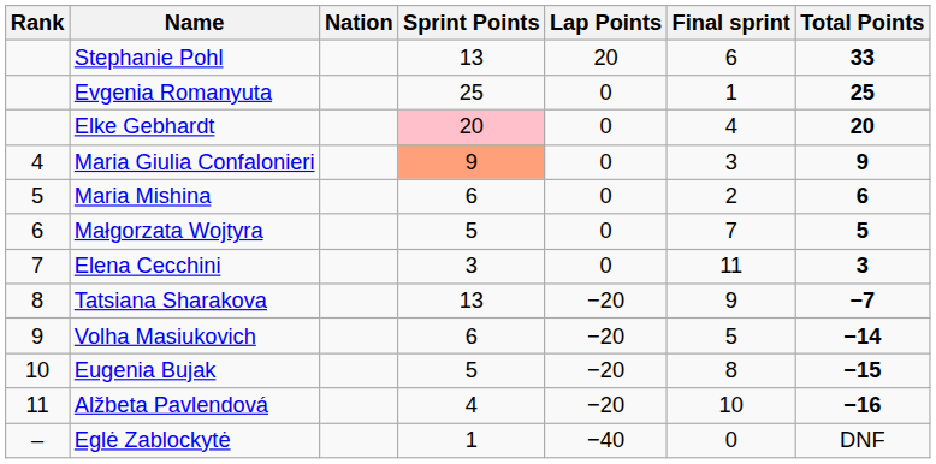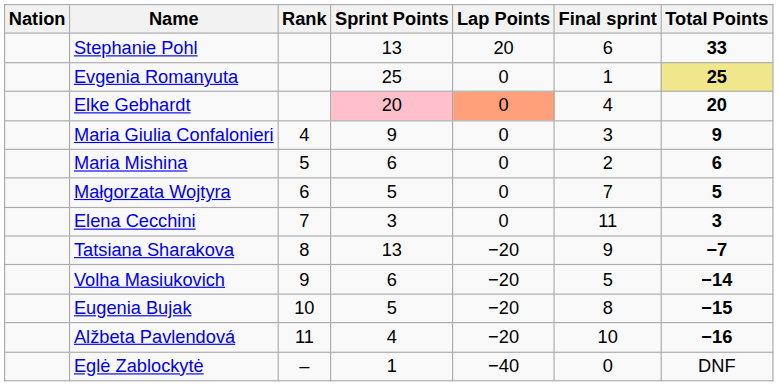 <table class="wikitable sortable" style="text-align:center">
 <tr>
+<th>Nation</th>
+<th>Name</th>
 <th>Rank</th>
-<th>Name</th>
-<th>Nation</th>
 <th>Sprint Points</th>
 <th>Lap Points</th>
 <th>Final sprint</th>
 <th>Total Points</th>
 </tr>
 <tr>
+<td align=left></td>
+<td align=left><a href='#'>Stephanie Pohl</a></td>
 <td></td>
-<td align=left><a href='#'>Stephanie Pohl</a></td>
-<td align=left></td>
 <td>13</td>
 <td>20</td>
 <td>6</td>
 <td><strong>33</strong></td>
 </tr>
 <tr>
+<td align=left></td>
+<td align=left><a href='#'>Evgenia Romanyuta</a></td>
 <td></td>
-<td align=left><a href='#'>Evgenia Romanyuta</a></td>
-<td align=left></td>
 <td>25</td>
 <td>0</td>
 <td>1</td>
-<td><strong>25</strong></td>
+<td style="background: khaki;"><strong>25</strong></td>
 </tr>
 <tr>
+<td align=left></td>
+<td align=left><a href='#'>Elke Gebhardt</a></td>
 <td></td>
-<td align=left><a href='#'>Elke Gebhardt</a></td>
-<td align=left></td>
 <td style="background: pink;">20</td>
-<td>0</td>
+<td style="background: lightsalmon;">0</td>
 <td>4</td>
 <td><strong>20</strong></td>
 </tr>
 <tr>
+<td align=left></td>
+<td align=left><a href='#'>Maria Giulia Confalonieri</a></td>
 <td>4</td>
-<td align=left><a href='#'>Maria Giulia Confalonieri</a></td>
-<td align=left></td>
-<td style="background: lightsalmon;">9</td>
+<td>9</td>
 <td>0</td>
 <td>3</td>
 <td><strong>9</strong></td>
 </tr>
 <tr>
+<td align=left></td>
+<td align=left><a href='#'>Maria Mishina</a></td>
 <td>5</td>
-<td align=left><a href='#'>Maria Mishina</a></td>
-<td align=left></td>
 <td>6</td>
 <td>0</td>
 <td>2</td>
 <td><strong>6</strong></td>
 </tr>
 <tr>
+<td align=left></td>
+<td align=left><a href='#'>Małgorzata Wojtyra</a></td>
 <td>6</td>
-<td align=left><a href='#'>Małgorzata Wojtyra</a></td>
-<td align=left></td>
 <td>5</td>
 <td>0</td>
 <td>7</td>
 <td><strong>5</strong></td>
 </tr>
 <tr>
+<td align=left></td>
+<td align=left><a href='#'>Elena Cecchini</a></td>
 <td>7</td>
-<td align=left><a href='#'>Elena Cecchini</a></td>
-<td align=left></td>
 <td>3</td>
 <td>0</td>
 <td>11</td>
 <td><strong>3</strong></td>
 </tr>
 <tr>
+<td align=left></td>
+<td align=left><a href='#'>Tatsiana Sharakova</a></td>
 <td>8</td>
-<td align=left><a href='#'>Tatsiana Sharakova</a></td>
-<td align=left></td>
 <td>13</td>
 <td>−20</td>
 <td>9</td>
 <td><strong>−7</strong></td>
 </tr>
 <tr>
+<td align=left></td>
+<td align=left><a href='#'>Volha Masiukovich</a></td>
 <td>9</td>
-<td align=left><a href='#'>Volha Masiukovich</a></td>
-<td align=left></td>
 <td>6</td>
 <td>−20</td>
 <td>5</td>
 <td><strong>−14</strong></td>
 </tr>
 <tr>
+<td align=left></td>
+<td align=left><a href='#'>Eugenia Bujak</a></td>
 <td>10</td>
-<td align=left><a href='#'>Eugenia Bujak</a></td>
-<td align=left></td>
 <td>5</td>
 <td>−20</td>
 <td>8</td>
 <td><strong>−15</strong></td>
 </tr>
 <tr>
+<td align=left></td>
+<td align=left><a href='#'>Alžbeta Pavlendová</a></td>
 <td>11</td>
-<td align=left><a href='#'>Alžbeta Pavlendová</a></td>
-<td align=left></td>
 <td>4</td>
 <td>−20</td>
 <td>10</td>
 <td><strong>−16</strong></td>
 </tr>
 <tr>
+<td align=left></td>
+<td align=left><a href='#'>Eglė Zablockytė</a></td>
 <td>–</td>
-<td align=left><a href='#'>Eglė Zablockytė</a></td>
-<td align=left></td>
 <td>1</td>
 <td>−40</td>
 <td>0</td>
 <td>DNF</td>
 </tr>
 </table>
